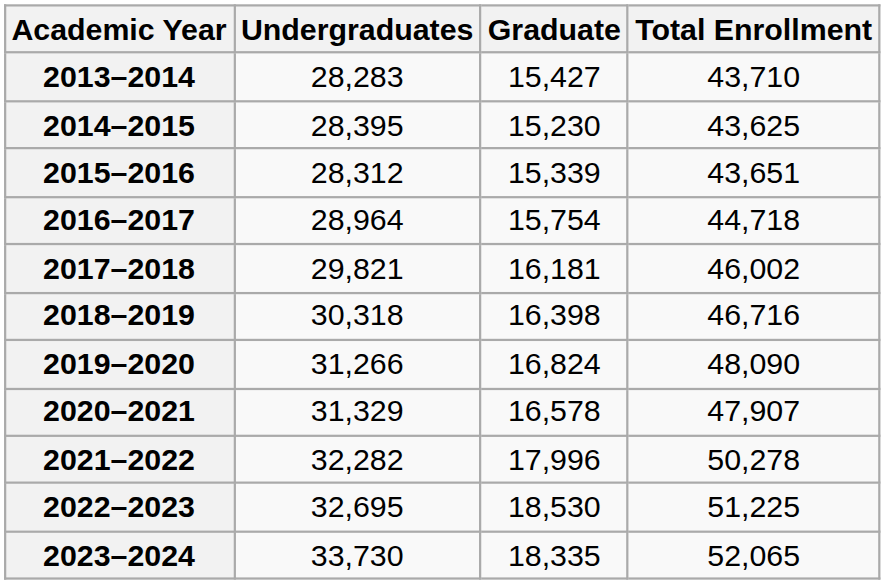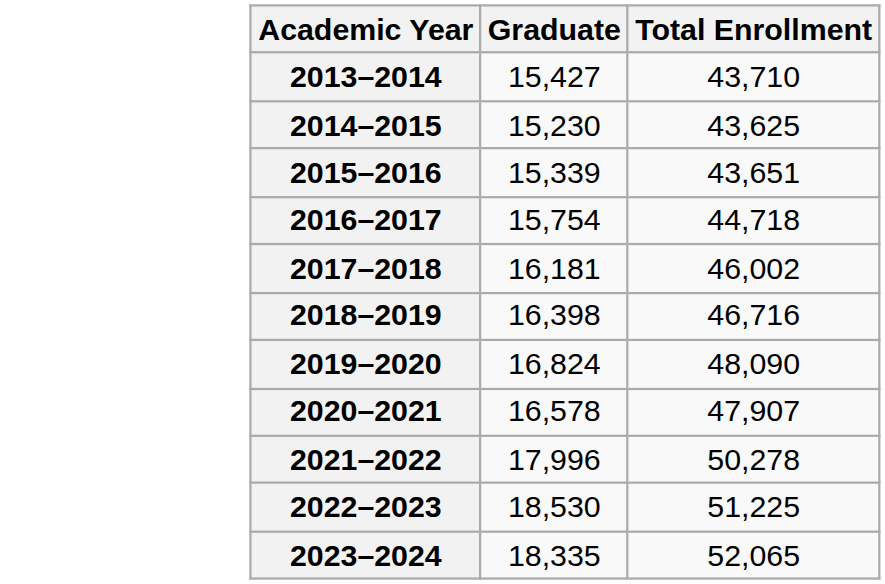 <table class="wikitable" style="float:right; font-size:85%; margin:10px; text-align:center;">
 <tr>
 <th>Academic Year</th>
-<th>Undergraduates</th>
 <th>Graduate</th>
 <th>Total Enrollment</th>
 </tr>
 <tr>
 <th>2013–2014</th>
-<td>28,283</td>
 <td>15,427</td>
 <td>43,710</td>
 </tr>
 <tr>
 <th>2014–2015</th>
-<td>28,395</td>
 <td>15,230</td>
 <td>43,625</td>
 </tr>
 <tr>
 <th>2015–2016</th>
-<td>28,312</td>
 <td>15,339</td>
 <td>43,651</td>
 </tr>
 <tr>
 <th>2016–2017</th>
-<td>28,964</td>
 <td>15,754</td>
 <td>44,718</td>
 </tr>
 <tr>
 <th>2017–2018</th>
-<td>29,821</td>
 <td>16,181</td>
 <td>46,002</td>
 </tr>
 <tr>
 <th>2018–2019</th>
-<td>30,318</td>
 <td>16,398</td>
 <td>46,716</td>
 </tr>
 <tr>
 <th>2019–2020</th>
-<td>31,266</td>
 <td>16,824</td>
 <td>48,090</td>
 </tr>
 <tr>
 <th>2020–2021</th>
-<td>31,329</td>
 <td>16,578</td>
 <td>47,907</td>
 </tr>
 <tr>
 <th>2021–2022</th>
-<td>32,282</td>
 <td>17,996</td>
 <td>50,278</td>
 </tr>
 <tr>
 <th>2022–2023</th>
-<td>32,695</td>
 <td>18,530</td>
 <td>51,225</td>
 </tr>
 <tr>
 <th>2023–2024</th>
-<td>33,730</td>
 <td>18,335</td>
 <td>52,065</td>
 </tr>
 </table>
